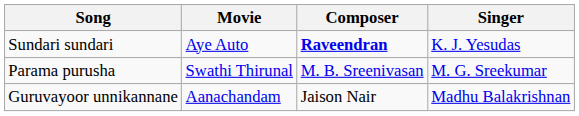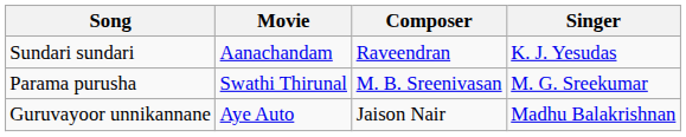 <table class="wikitable">
 <tr>
 <th>Song</th>
 <th>Movie</th>
 <th>Composer</th>
 <th>Singer</th>
 </tr>
 <tr>
 <td>Sundari sundari</td>
-<td><a href='#'>Aye Auto</a></td>
-<td><strong><a href='#'>Raveendran</a></strong></td>
+<td><a href='#'>Aanachandam</a></td>
+<td><a href='#'>Raveendran</a></td>
 <td><a href='#'>K. J. Yesudas</a></td>
 </tr>
 <tr>
 <td>Parama purusha</td>
 <td><a href='#'>Swathi Thirunal</a></td>
 <td><a href='#'>M. B. Sreenivasan</a></td>
 <td><a href='#'>M. G. Sreekumar</a></td>
 </tr>
 <tr>
 <td>Guruvayoor unnikannane</td>
-<td><a href='#'>Aanachandam</a></td>
+<td><a href='#'>Aye Auto</a></td>
 <td>Jaison Nair</td>
 <td><a href='#'>Madhu Balakrishnan</a></td>
 </tr>
 </table>
